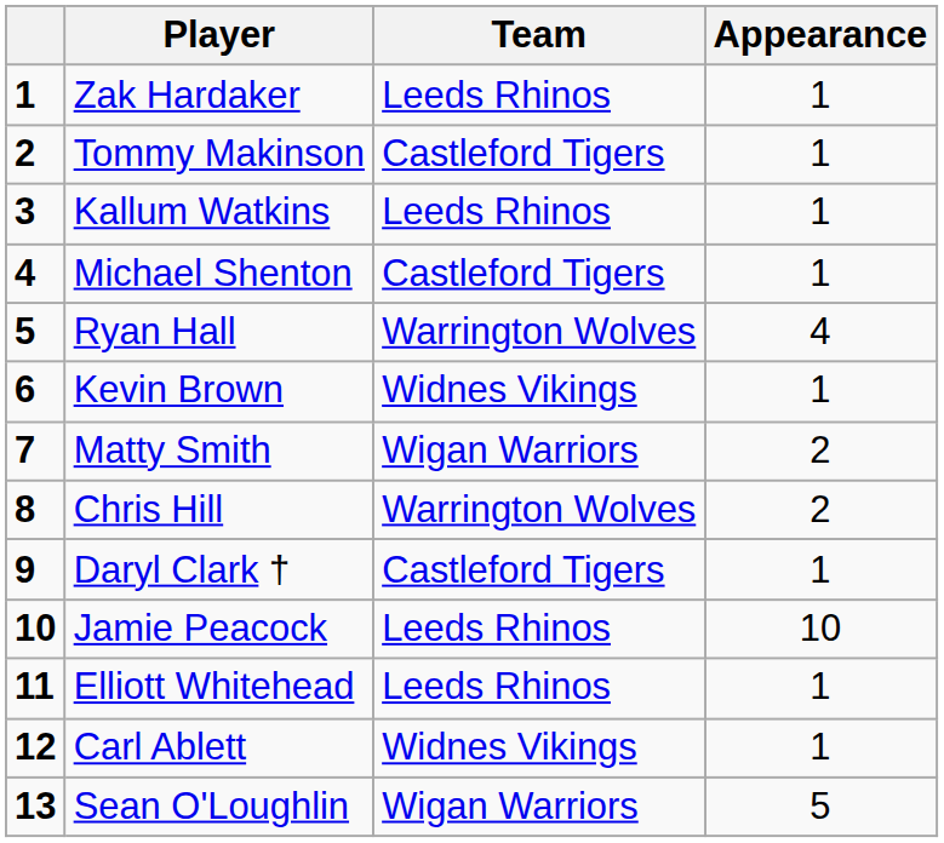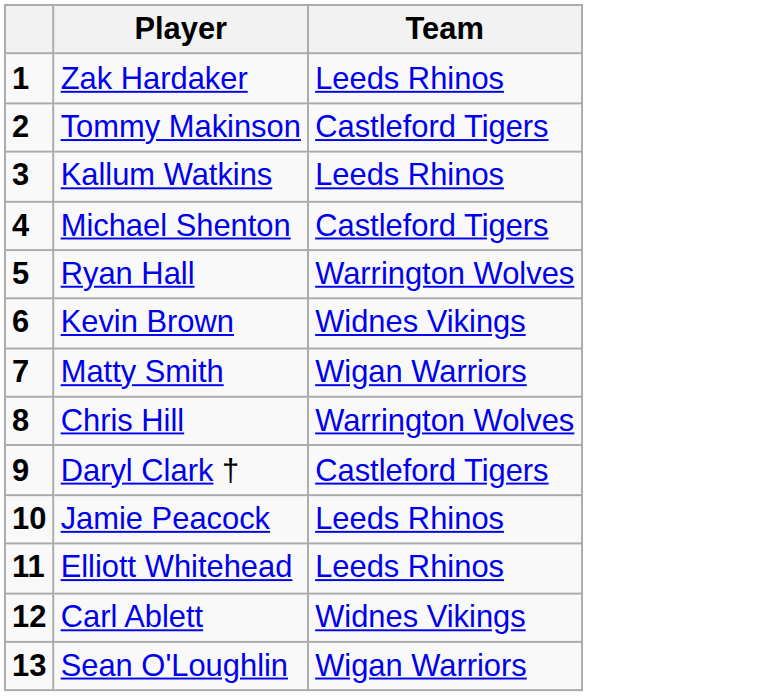 <table class="wikitable">
 <tr>
 <th></th>
 <th>Player</th>
 <th>Team</th>
-<th>Appearance</th>
 </tr>
 <tr>
 <td><strong>1</strong></td>
 <td> <a href='#'>Zak Hardaker</a></td>
 <td> <a href='#'>Leeds Rhinos</a></td>
-<td style="text-align:center;">1</td>
 </tr>
 <tr>
 <td><strong>2</strong></td>
 <td> <a href='#'>Tommy Makinson</a></td>
 <td> <a href='#'>Castleford Tigers</a></td>
-<td style="text-align:center;">1</td>
 </tr>
 <tr>
 <td><strong>3</strong></td>
 <td> <a href='#'>Kallum Watkins</a></td>
 <td> <a href='#'>Leeds Rhinos</a></td>
-<td style="text-align:center;">1</td>
 </tr>
 <tr>
 <td><strong>4</strong></td>
 <td> <a href='#'>Michael Shenton</a></td>
 <td> <a href='#'>Castleford Tigers</a></td>
-<td style="text-align:center;">1</td>
 </tr>
 <tr>
 <td><strong>5</strong></td>
 <td> <a href='#'>Ryan Hall</a></td>
 <td> <a href='#'>Warrington Wolves</a></td>
-<td style="text-align:center;">4</td>
 </tr>
 <tr>
 <td><strong>6</strong></td>
 <td> <a href='#'>Kevin Brown</a></td>
 <td> <a href='#'>Widnes Vikings</a></td>
-<td style="text-align:center;">1</td>
 </tr>
 <tr>
 <td><strong>7</strong></td>
 <td> <a href='#'>Matty Smith</a></td>
 <td> <a href='#'>Wigan Warriors</a></td>
-<td style="text-align:center;">2</td>
 </tr>
 <tr>
 <td><strong>8</strong></td>
 <td> <a href='#'>Chris Hill</a></td>
 <td> <a href='#'>Warrington Wolves</a></td>
-<td style="text-align:center;">2</td>
 </tr>
 <tr>
 <td><strong>9</strong></td>
 <td> <a href='#'>Daryl Clark</a> †</td>
 <td> <a href='#'>Castleford Tigers</a></td>
-<td style="text-align:center;">1</td>
 </tr>
 <tr>
 <td><strong>10</strong></td>
 <td> <a href='#'>Jamie Peacock</a></td>
 <td> <a href='#'>Leeds Rhinos</a></td>
-<td style="text-align:center;">10</td>
 </tr>
 <tr>
 <td><strong>11</strong></td>
 <td> <a href='#'>Elliott Whitehead</a></td>
 <td> <a href='#'>Leeds Rhinos</a></td>
-<td style="text-align:center;">1</td>
 </tr>
 <tr>
 <td><strong>12</strong></td>
 <td> <a href='#'>Carl Ablett</a></td>
 <td> <a href='#'>Widnes Vikings</a></td>
-<td style="text-align:center;">1</td>
 </tr>
 <tr>
 <td><strong>13</strong></td>
 <td> <a href='#'>Sean O'Loughlin</a></td>
 <td> <a href='#'>Wigan Warriors</a></td>
-<td style="text-align:center;">5</td>
 </tr>
 </table>
